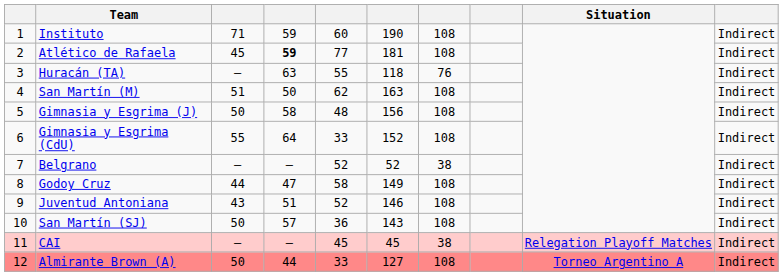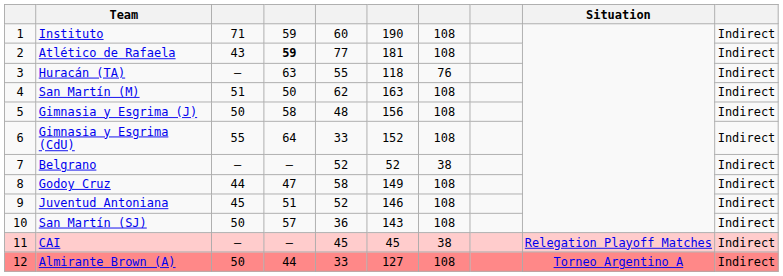 <table class="wikitable" style="text-align: center;">
 <tr>
 <th width=28><br></th>
 <th width=185>Team</th>
 <th width=50></th>
 <th width=50></th>
 <th width=50></th>
 <th width=50></th>
 <th width=50></th>
 <th width=50><br></th>
 <th>Situation</th>
 <th><br></th>
 </tr>
 <tr>
 <td>1</td>
 <td align="left"><a href='#'>Instituto</a></td>
 <td>71</td>
 <td>59</td>
 <td>60</td>
 <td>190</td>
 <td>108</td>
 <td><strong></strong></td>
 <td rowspan=10></td>
 <td>Indirect</td>
 </tr>
 <tr>
 <td>2</td>
 <td align="left"><a href='#'>Atlético de Rafaela</a></td>
-<td>45</td>
+<td>43</td>
 <td><strong>59</strong></td>
 <td>77</td>
 <td>181</td>
 <td>108</td>
 <td><strong></strong></td>
 <td>Indirect</td>
 </tr>
 <tr>
 <td>3</td>
 <td align="left"><a href='#'>Huracán (TA)</a></td>
 <td>—</td>
 <td>63</td>
 <td>55</td>
 <td>118</td>
 <td>76</td>
 <td><strong></strong></td>
 <td>Indirect</td>
 </tr>
 <tr>
 <td>4</td>
 <td align="left"><a href='#'>San Martín (M)</a></td>
 <td>51</td>
 <td>50</td>
 <td>62</td>
 <td>163</td>
 <td>108</td>
 <td><strong></strong></td>
 <td>Indirect</td>
 </tr>
 <tr>
 <td>5</td>
 <td align="left"><a href='#'>Gimnasia y Esgrima (J)</a></td>
 <td>50</td>
 <td>58</td>
 <td>48</td>
 <td>156</td>
 <td>108</td>
 <td><strong></strong></td>
 <td>Indirect</td>
 </tr>
 <tr>
 <td>6</td>
 <td align="left"><a href='#'>Gimnasia y Esgrima (CdU)</a></td>
 <td>55</td>
 <td>64</td>
 <td>33</td>
 <td>152</td>
 <td>108</td>
 <td><strong></strong></td>
 <td>Indirect</td>
 </tr>
 <tr>
 <td>7</td>
 <td align="left"><a href='#'>Belgrano</a></td>
 <td>—</td>
 <td>—</td>
 <td>52</td>
 <td>52</td>
 <td>38</td>
 <td><strong></strong></td>
 <td>Indirect</td>
 </tr>
 <tr>
 <td>8</td>
 <td align="left"><a href='#'>Godoy Cruz</a></td>
 <td>44</td>
 <td>47</td>
 <td>58</td>
 <td>149</td>
 <td>108</td>
 <td><strong></strong></td>
 <td>Indirect</td>
 </tr>
 <tr>
 <td>9</td>
 <td align="left"><a href='#'>Juventud Antoniana</a></td>
-<td>43</td>
+<td>45</td>
 <td>51</td>
 <td>52</td>
 <td>146</td>
 <td>108</td>
 <td><strong></strong></td>
 <td>Indirect</td>
 </tr>
 <tr>
 <td>10</td>
 <td align="left"><a href='#'>San Martín (SJ)</a></td>
 <td>50</td>
 <td>57</td>
 <td>36</td>
 <td>143</td>
 <td>108</td>
 <td><strong></strong></td>
 <td>Indirect</td>
 </tr>
 <tr bgcolor=#FFCCCC>
 <td>11</td>
 <td align="left"><a href='#'>CAI</a></td>
 <td>—</td>
 <td>—</td>
 <td>45</td>
 <td>45</td>
 <td>38</td>
 <td><strong></strong></td>
 <td bgcolor=#FFCCCC><a href='#'>Relegation Playoff Matches</a></td>
 <td>Indirect</td>
 </tr>
 <tr bgcolor=#FF8888>
 <td>12</td>
 <td align="left"><a href='#'>Almirante Brown (A)</a></td>
 <td>50</td>
 <td>44</td>
 <td>33</td>
 <td>127</td>
 <td>108</td>
 <td><strong></strong></td>
 <td bgcolor=#FF8888><a href='#'>Torneo Argentino A</a></td>
 <td>Indirect</td>
 </tr>
 </table>
